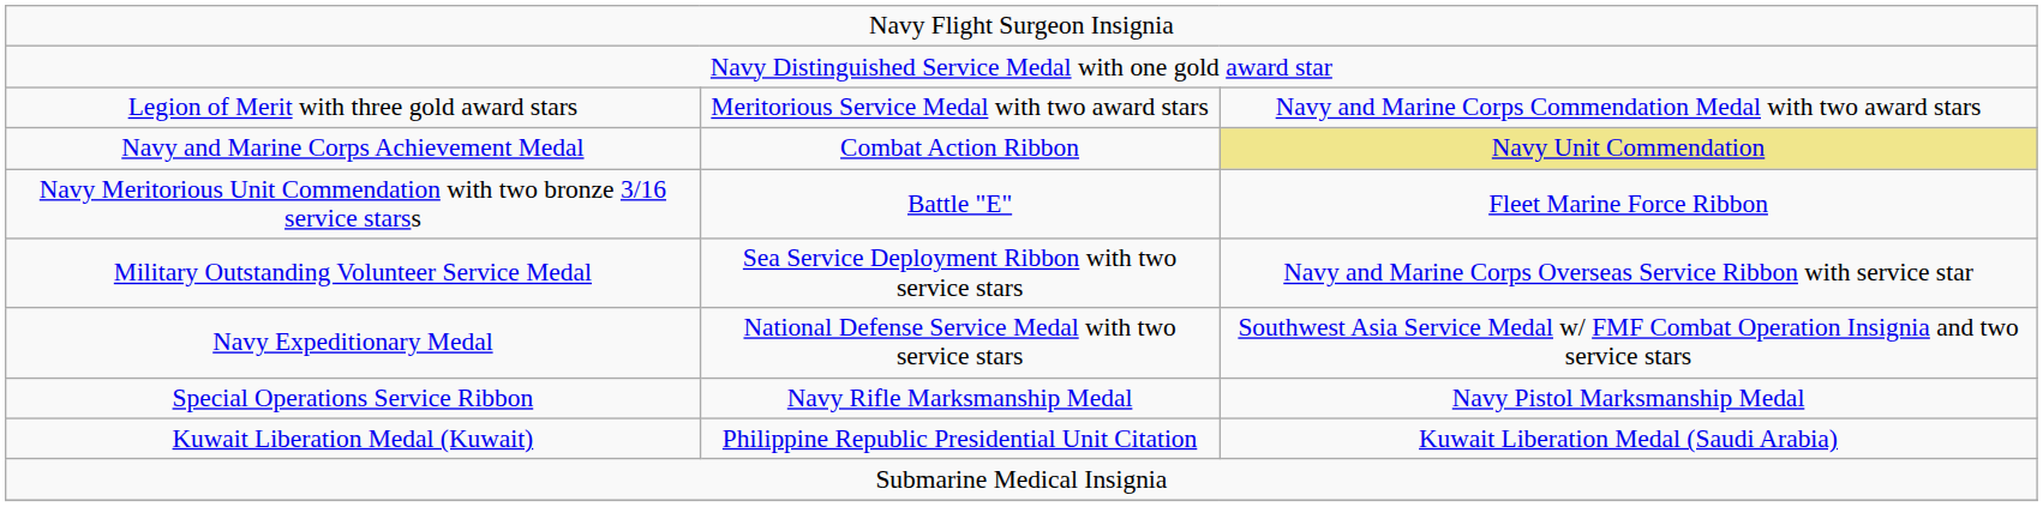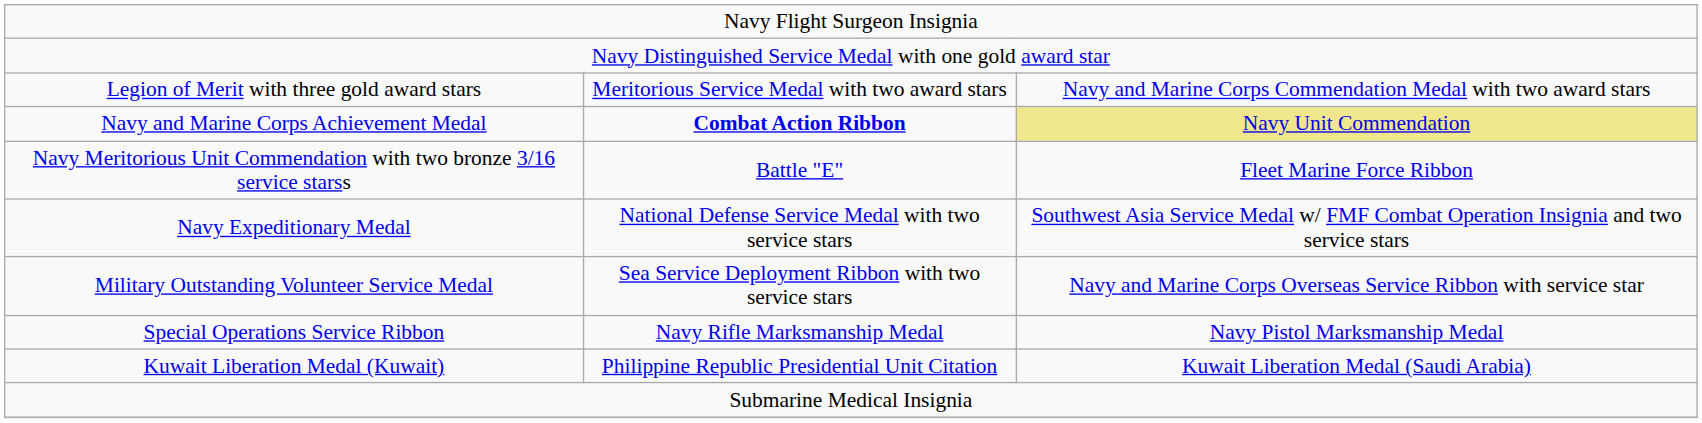 <table class="wikitable" style="margin:1em auto; text-align:center;">
 <tr>
 <td colspan="3">Navy Flight Surgeon Insignia</td>
 </tr>
 <tr>
 <td colspan="3"><a href='#'>Navy Distinguished Service Medal</a> with one gold <a href='#'>award star</a></td>
 </tr>
 <tr>
 <td><a href='#'>Legion of Merit</a> with three gold award stars</td>
 <td><a href='#'>Meritorious Service Medal</a> with two award stars</td>
 <td><a href='#'>Navy and Marine Corps Commendation Medal</a> with two award stars</td>
 </tr>
 <tr>
 <td><a href='#'>Navy and Marine Corps Achievement Medal</a></td>
-<td><a href='#'>Combat Action Ribbon</a></td>
+<td><strong><a href='#'>Combat Action Ribbon</a></strong></td>
 <td style="background: khaki;"><a href='#'>Navy Unit Commendation</a></td>
 </tr>
 <tr>
 <td><a href='#'>Navy Meritorious Unit Commendation</a> with two bronze <a href='#'>3/16 service stars</a>s</td>
 <td><a href='#'>Battle "E"</a></td>
 <td><a href='#'>Fleet Marine Force Ribbon</a></td>
 </tr>
 <tr>
+<td><a href='#'>Navy Expeditionary Medal</a></td>
+<td><a href='#'>National Defense Service Medal</a> with two service stars</td>
+<td><a href='#'>Southwest Asia Service Medal</a> w/ <a href='#'>FMF Combat Operation Insignia</a> and two service stars</td>
+</tr>
+<tr>
 <td><a href='#'>Military Outstanding Volunteer Service Medal</a></td>
 <td><a href='#'>Sea Service Deployment Ribbon</a> with two service stars</td>
 <td><a href='#'>Navy and Marine Corps Overseas Service Ribbon</a> with service star</td>
-</tr>
-<tr>
-<td><a href='#'>Navy Expeditionary Medal</a></td>
-<td><a href='#'>National Defense Service Medal</a> with two service stars</td>
-<td><a href='#'>Southwest Asia Service Medal</a> w/ <a href='#'>FMF Combat Operation Insignia</a> and two service stars</td>
 </tr>
 <tr>
 <td><a href='#'>Special Operations Service Ribbon</a></td>
 <td><a href='#'>Navy Rifle Marksmanship Medal</a></td>
 <td><a href='#'>Navy Pistol Marksmanship Medal</a></td>
 </tr>
 <tr>
 <td><a href='#'>Kuwait Liberation Medal (Kuwait)</a></td>
 <td><a href='#'>Philippine Republic Presidential Unit Citation</a></td>
 <td><a href='#'>Kuwait Liberation Medal (Saudi Arabia)</a></td>
 </tr>
 <tr>
 <td colspan="3">Submarine Medical Insignia</td>
 </tr>
 <tr>
 </tr>
 </table>
